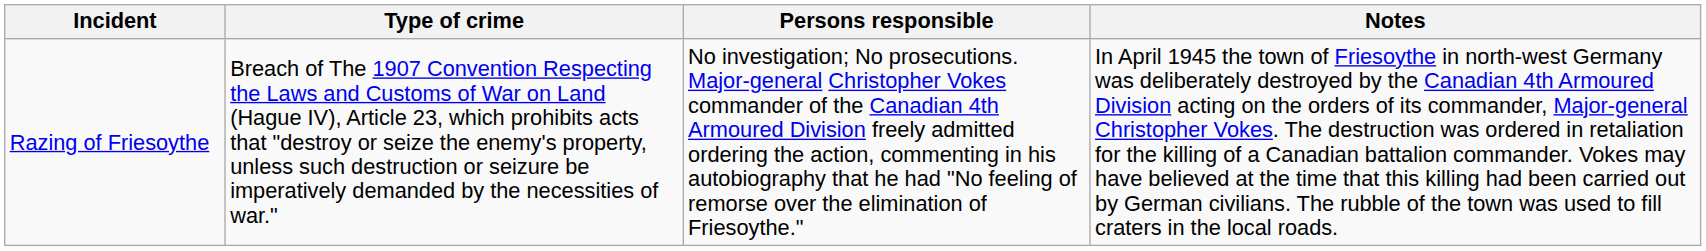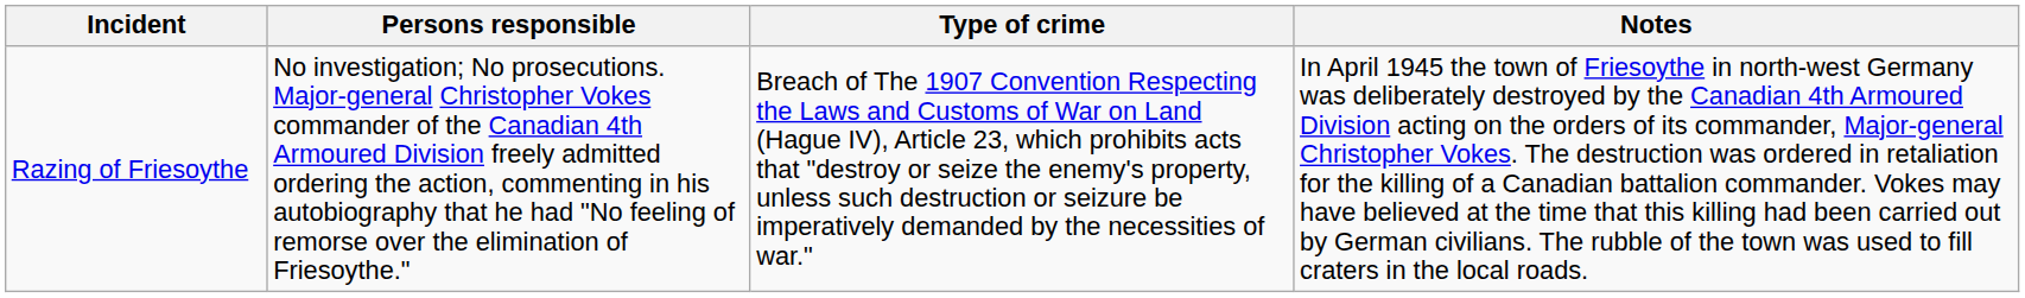 <table class="wikitable">
 <tr>
 <th>Incident</th>
+<th>Persons responsible</th>
 <th>Type of crime</th>
-<th>Persons responsible</th>
 <th>Notes</th>
 </tr>
 <tr>
 <td style="width:13%;"><a href='#'>Razing&nbsp;of Friesoythe</a></td>
+<td style="width:24%;">No investigation; No prosecutions. <a href='#'>Major-general</a> <a href='#'>Christopher Vokes</a> commander of the <a href='#'>Canadian&nbsp;4th Armoured Division</a> freely admitted ordering the action, commenting in his autobiography that he had "No feeling of remorse over the elimination of Friesoythe."</td>
 <td style="width:27%;">Breach of The <a href='#'>1907 Convention Respecting the Laws and Customs of War on Land</a> (Hague IV), Article 23, which prohibits acts that "destroy or seize the enemy's property, unless such destruction or seizure be imperatively demanded by the necessities of war."</td>
-<td style="width:24%;">No investigation; No prosecutions. <a href='#'>Major-general</a> <a href='#'>Christopher Vokes</a> commander of the <a href='#'>Canadian&nbsp;4th Armoured Division</a> freely admitted ordering the action, commenting in his autobiography that he had "No feeling of remorse over the elimination of Friesoythe."</td>
 <td style="width:36%;">In April 1945 the town of <a href='#'>Friesoythe</a> in north-west Germany was deliberately destroyed by the <a href='#'>Canadian&nbsp;4th Armoured Division</a> acting on the orders of its commander, <a href='#'>Major-general</a> <a href='#'>Christopher Vokes</a>. The destruction was ordered in retaliation for the killing of a Canadian battalion commander. Vokes may have believed at the time that this killing had been carried out by German civilians. The rubble of the town was used to fill craters in the local roads.</td>
 </tr>
 </table>
